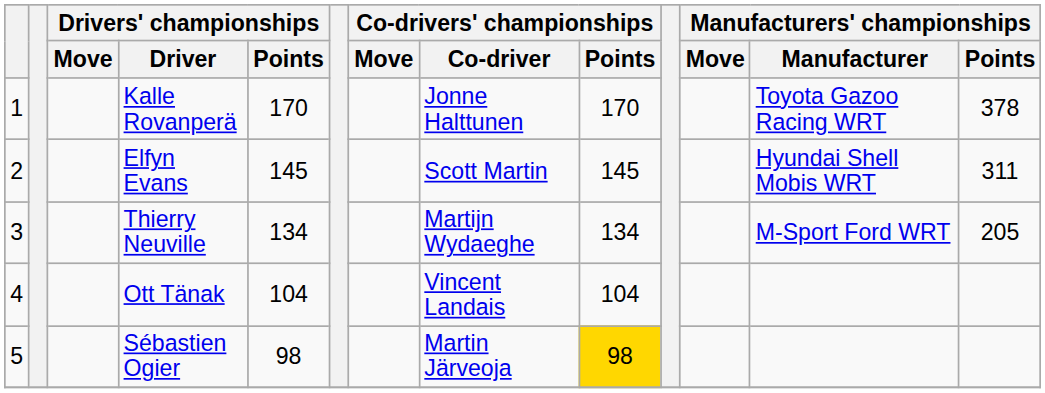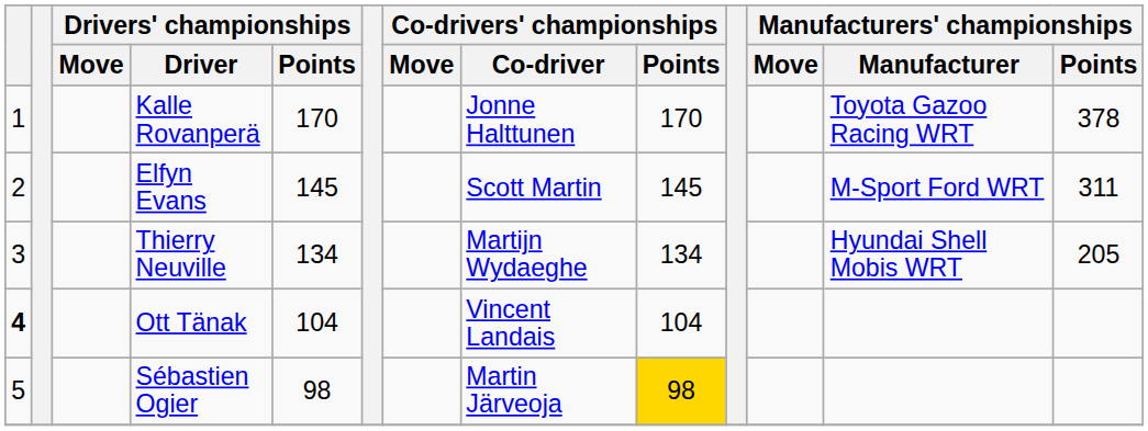 <table class="wikitable" style="font-size:85%;">
 <tr>
 <th rowspan="2"></th>
 <th rowspan="7" style="width:5px;"></th>
 <th colspan="3">Drivers' championships</th>
 <th rowspan="7" style="width:5px;"></th>
 <th colspan="3" nowrap>Co-drivers' championships</th>
 <th rowspan="7" style="width:5px;"></th>
 <th colspan="3" nowrap>Manufacturers' championships</th>
 </tr>
 <tr>
 <th>Move</th>
 <th>Driver</th>
 <th>Points</th>
 <th>Move</th>
 <th>Co-driver</th>
 <th>Points</th>
 <th>Move</th>
 <th>Manufacturer</th>
 <th>Points</th>
 </tr>
 <tr>
 <td align="center">1</td>
 <td align="center"></td>
 <td><a href='#'>Kalle Rovanperä</a></td>
 <td align="center">170</td>
 <td align="center"></td>
 <td><a href='#'>Jonne Halttunen</a></td>
 <td align="center">170</td>
 <td align="center"></td>
 <td><a href='#'>Toyota Gazoo Racing WRT</a></td>
 <td align="center">378</td>
 </tr>
 <tr>
 <td align="center">2</td>
 <td align="center"></td>
 <td><a href='#'>Elfyn Evans</a></td>
 <td align="center">145</td>
 <td align="center"></td>
 <td><a href='#'>Scott Martin</a></td>
 <td align="center">145</td>
 <td align="center"></td>
-<td><a href='#'>Hyundai Shell Mobis WRT</a></td>
+<td><a href='#'>M-Sport Ford WRT</a></td>
 <td align="center">311</td>
 </tr>
 <tr>
 <td align="center">3</td>
 <td align="center"></td>
 <td><a href='#'>Thierry Neuville</a></td>
 <td align="center">134</td>
 <td align="center"></td>
 <td><a href='#'>Martijn Wydaeghe</a></td>
 <td align="center">134</td>
 <td align="center"></td>
-<td><a href='#'>M-Sport Ford WRT</a></td>
+<td><a href='#'>Hyundai Shell Mobis WRT</a></td>
 <td align="center">205</td>
 </tr>
 <tr>
-<td align="center">4</td>
+<td align="center"><strong>4</strong></td>
 <td align="center"></td>
 <td><a href='#'>Ott Tänak</a></td>
 <td align="center">104</td>
 <td align="center"></td>
 <td><a href='#'>Vincent Landais</a></td>
 <td align="center">104</td>
 <td></td>
 <td></td>
 <td></td>
 </tr>
 <tr>
 <td align="center">5</td>
 <td align="center"></td>
 <td><a href='#'>Sébastien Ogier</a></td>
 <td align="center">98</td>
 <td align="center"></td>
 <td><a href='#'>Martin Järveoja</a></td>
 <td align="center" style="background: gold;">98</td>
 <td></td>
 <td></td>
 <td></td>
 </tr>
 <tr>
 </tr>
 </table>
